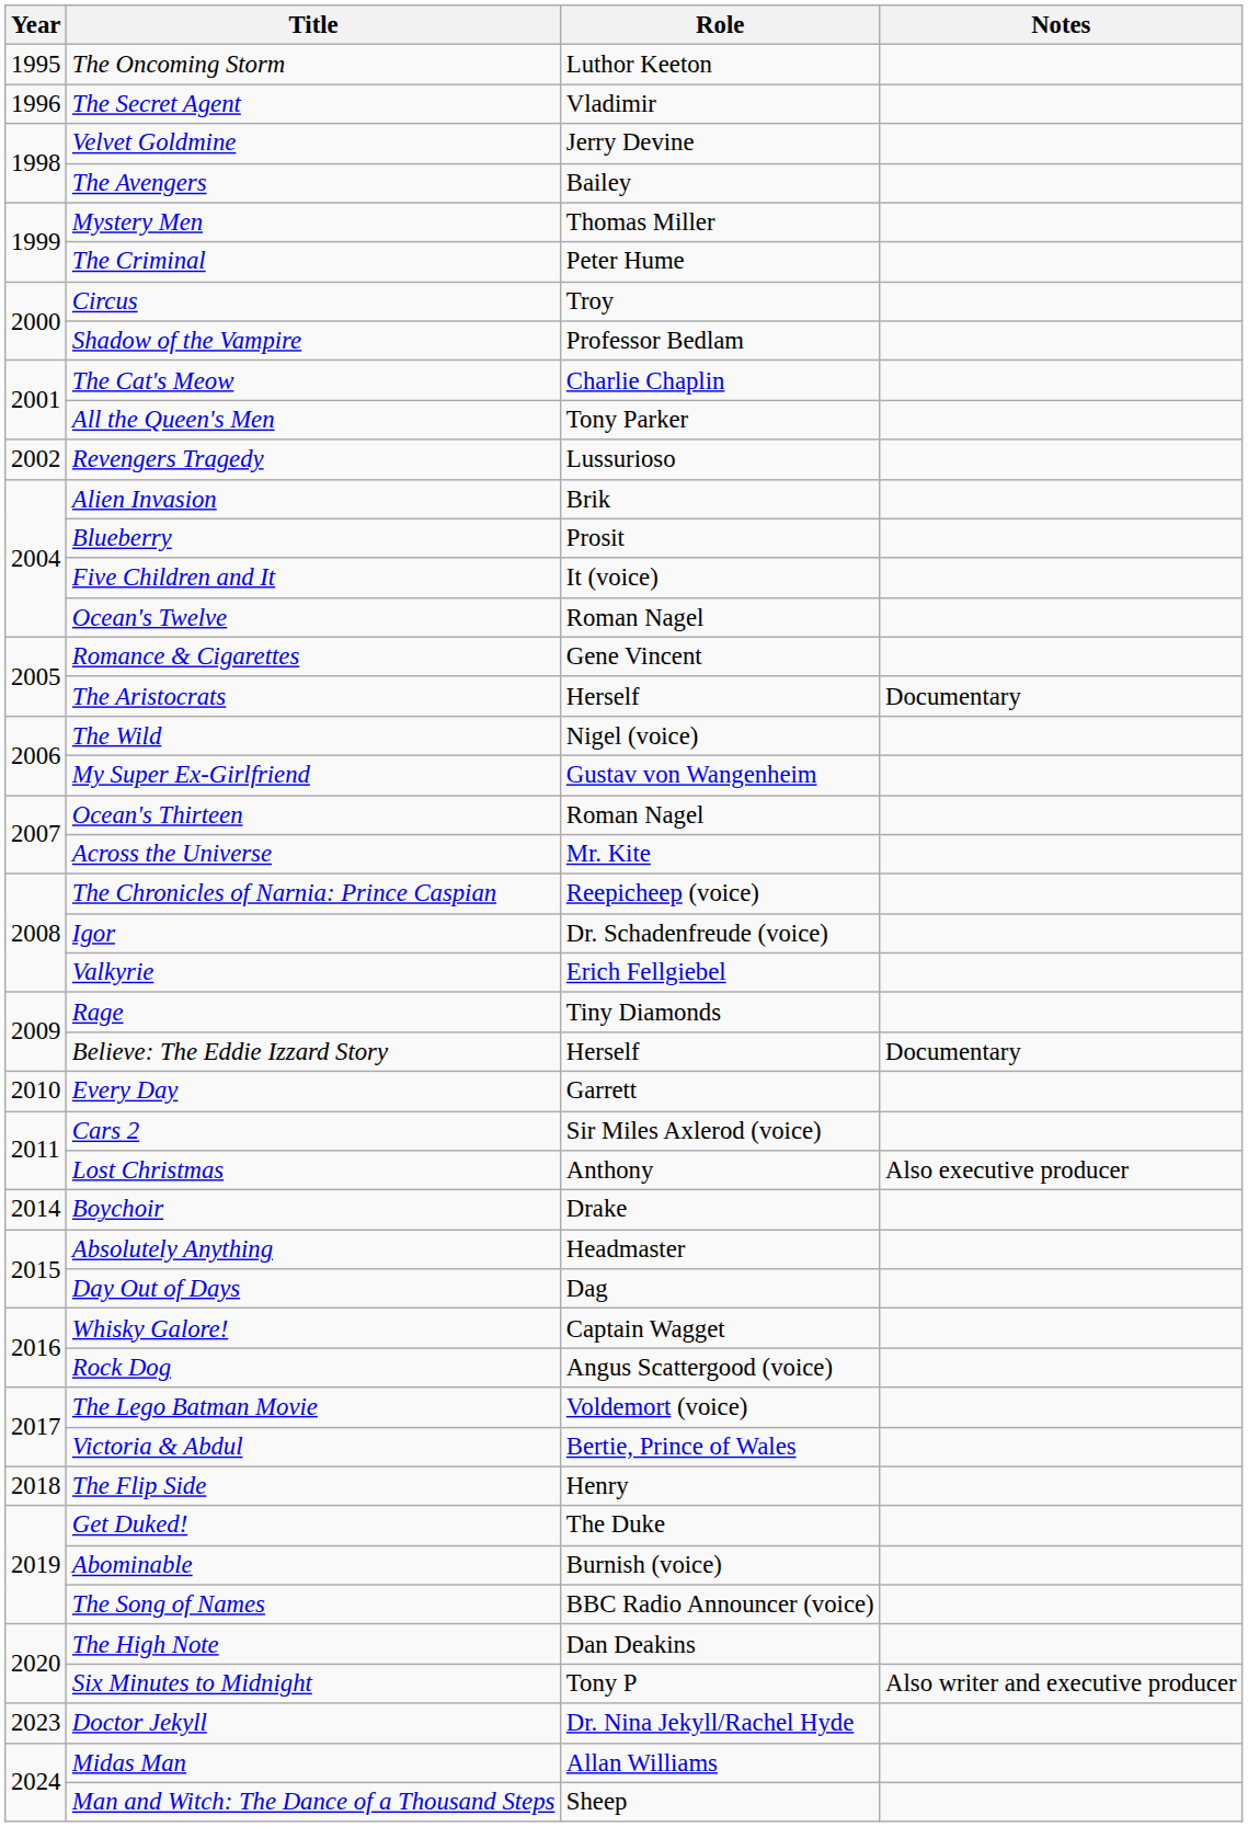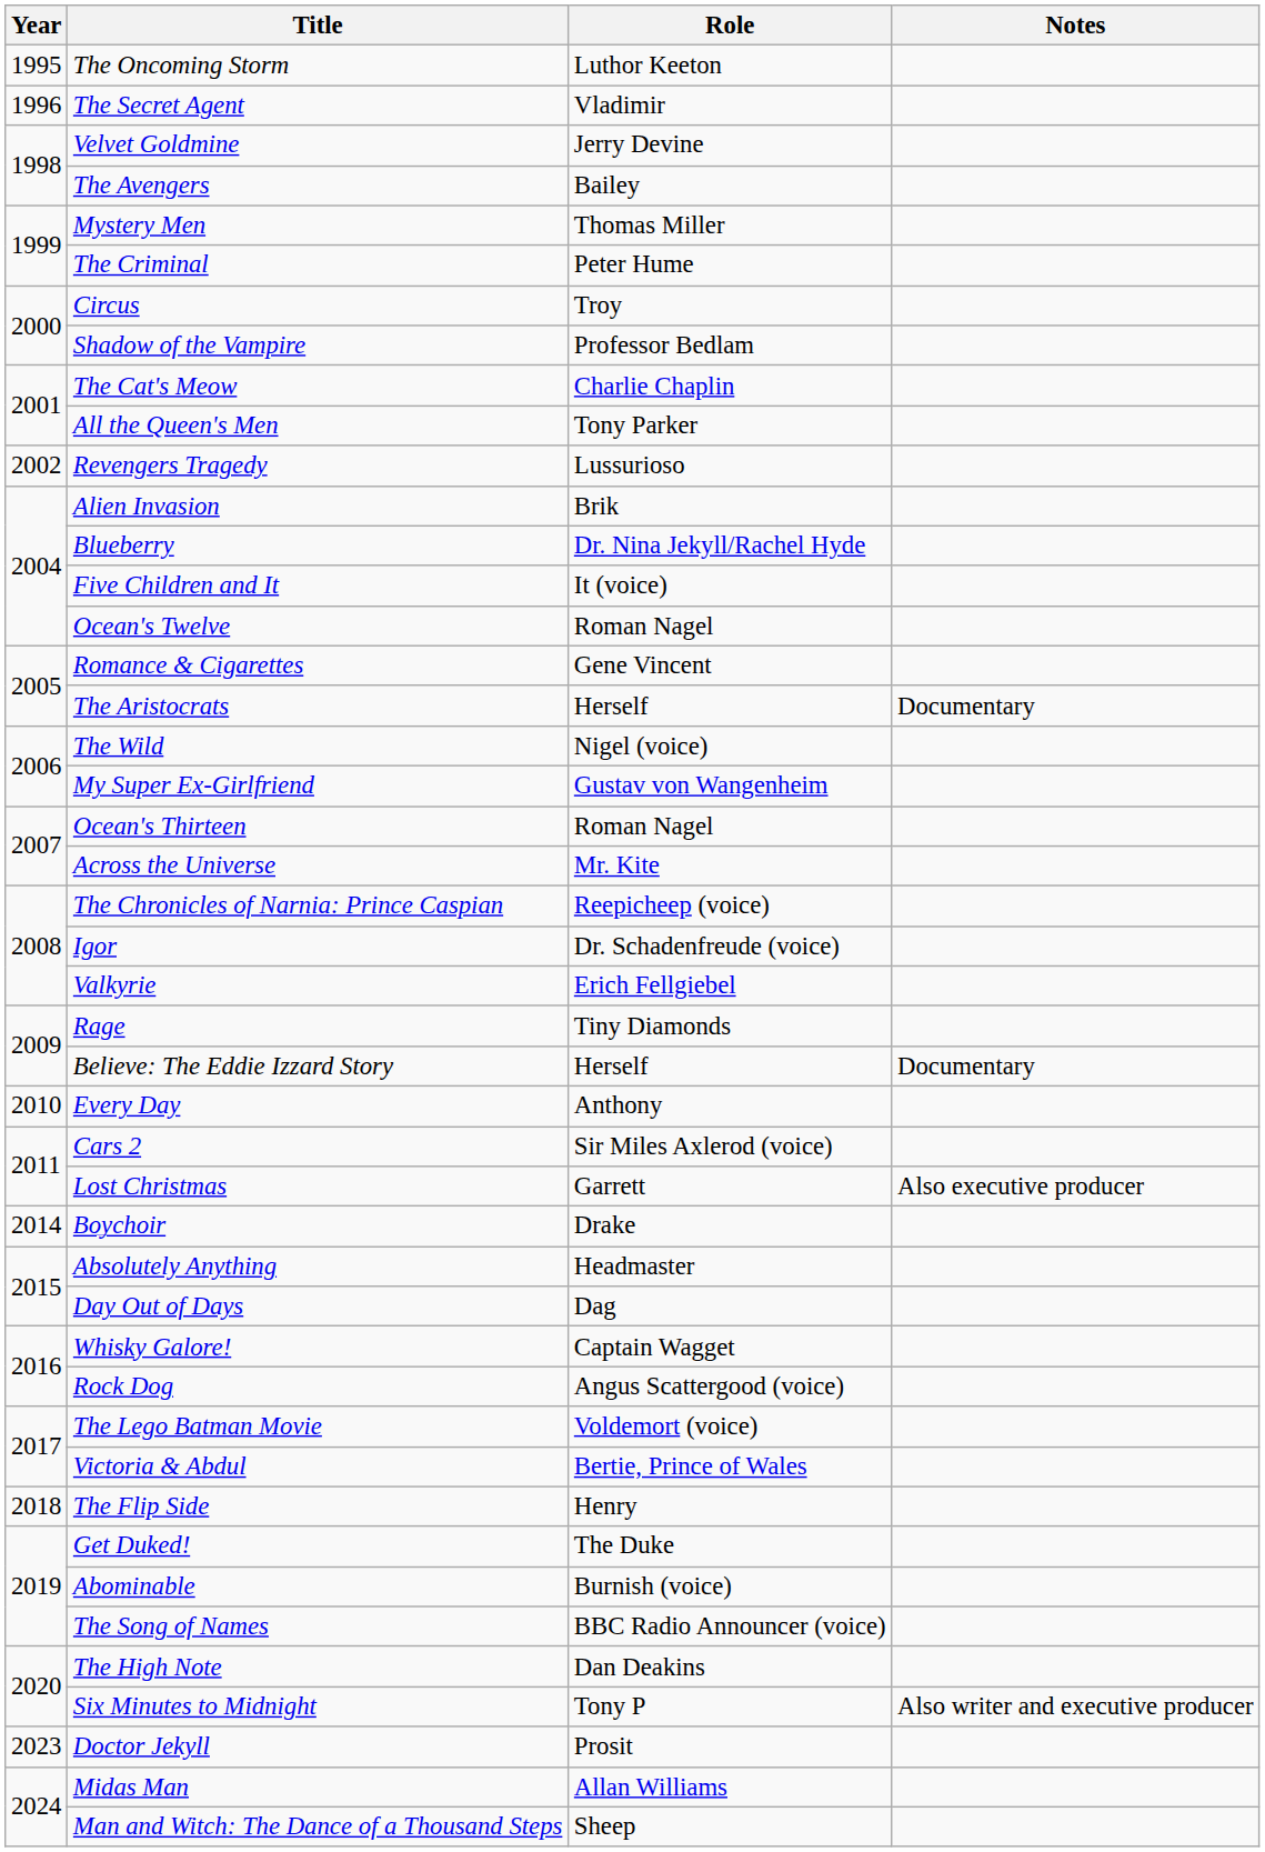 <table class="wikitable sortable">
 <tr>
 <th>Year</th>
 <th>Title</th>
 <th>Role</th>
 <th class="unsortable">Notes</th>
 </tr>
 <tr>
 <td>1995</td>
 <td data-sort-value="Oncoming Storm, The"><em>The Oncoming Storm</em></td>
 <td>Luthor Keeton</td>
 <td></td>
 </tr>
 <tr>
 <td>1996</td>
 <td data-sort-value="Secret Agent, The"><em><a href='#'>The Secret Agent</a></em></td>
 <td>Vladimir</td>
 <td></td>
 </tr>
 <tr>
 <td rowspan="2">1998</td>
 <td><em><a href='#'>Velvet Goldmine</a></em></td>
 <td>Jerry Devine</td>
 <td></td>
 </tr>
 <tr>
 <td data-sort-value="Avengers, The"><em><a href='#'>The Avengers</a></em></td>
 <td>Bailey</td>
 <td></td>
 </tr>
 <tr>
 <td rowspan="2">1999</td>
 <td><em><a href='#'>Mystery Men</a></em></td>
 <td>Thomas Miller</td>
 <td></td>
 </tr>
 <tr>
 <td data-sort-value="Criminal, The"><em><a href='#'>The Criminal</a></em></td>
 <td>Peter Hume</td>
 <td></td>
 </tr>
 <tr>
 <td rowspan="2">2000</td>
 <td><em><a href='#'>Circus</a></em></td>
 <td>Troy</td>
 <td></td>
 </tr>
 <tr>
 <td><em><a href='#'>Shadow of the Vampire</a></em></td>
 <td>Professor Bedlam</td>
 <td></td>
 </tr>
 <tr>
 <td rowspan="2">2001</td>
 <td data-sort-value="Cat's Meow, The"><em><a href='#'>The Cat's Meow</a></em></td>
 <td><a href='#'>Charlie Chaplin</a></td>
 <td></td>
 </tr>
 <tr>
 <td><em><a href='#'>All the Queen's Men</a></em></td>
 <td>Tony Parker</td>
 <td></td>
 </tr>
 <tr>
 <td>2002</td>
 <td><em><a href='#'>Revengers Tragedy</a></em></td>
 <td>Lussurioso</td>
 <td></td>
 </tr>
 <tr>
 <td rowspan="4">2004</td>
 <td><em><a href='#'>Alien Invasion</a></em></td>
 <td>Brik</td>
 <td></td>
 </tr>
 <tr>
 <td><em><a href='#'>Blueberry</a></em></td>
-<td>Prosit</td>
+<td><a href='#'>Dr. Nina Jekyll/Rachel Hyde</a></td>
 <td></td>
 </tr>
 <tr>
 <td><em><a href='#'>Five Children and It</a></em></td>
 <td>It (voice)</td>
 <td></td>
 </tr>
 <tr>
 <td><em><a href='#'>Ocean's Twelve</a></em></td>
 <td>Roman Nagel</td>
 <td></td>
 </tr>
 <tr>
 <td rowspan="2">2005</td>
 <td><em><a href='#'>Romance & Cigarettes</a></em></td>
 <td>Gene Vincent</td>
 <td></td>
 </tr>
 <tr>
 <td data-sort-value="Aristocrats, The"><em><a href='#'>The Aristocrats</a></em></td>
 <td>Herself</td>
 <td>Documentary</td>
 </tr>
 <tr>
 <td rowspan="2">2006</td>
 <td data-sort-value="Wild, The"><em><a href='#'>The Wild</a></em></td>
 <td>Nigel (voice)</td>
 <td></td>
 </tr>
 <tr>
 <td><em><a href='#'>My Super Ex-Girlfriend</a></em></td>
 <td><a href='#'>Gustav von Wangenheim</a></td>
 <td></td>
 </tr>
 <tr>
 <td rowspan="2">2007</td>
 <td><em><a href='#'>Ocean's Thirteen</a></em></td>
 <td>Roman Nagel</td>
 <td></td>
 </tr>
 <tr>
 <td><em><a href='#'>Across the Universe</a></em></td>
 <td><a href='#'>Mr. Kite</a></td>
 <td></td>
 </tr>
 <tr>
 <td rowspan="3">2008</td>
 <td data-sort-value="Chronicles of Narnia: Prince Caspian, The"><em><a href='#'>The Chronicles of Narnia: Prince Caspian</a></em></td>
 <td><a href='#'>Reepicheep</a> (voice)</td>
 <td></td>
 </tr>
 <tr>
 <td><em><a href='#'>Igor</a></em></td>
 <td>Dr. Schadenfreude (voice)</td>
 <td></td>
 </tr>
 <tr>
 <td><em><a href='#'>Valkyrie</a></em></td>
 <td><a href='#'>Erich Fellgiebel</a></td>
 <td></td>
 </tr>
 <tr>
 <td rowspan="2">2009</td>
 <td><em><a href='#'>Rage</a></em></td>
 <td>Tiny Diamonds</td>
 <td></td>
 </tr>
 <tr>
 <td><em>Believe: The Eddie Izzard Story</em></td>
 <td>Herself</td>
 <td>Documentary</td>
 </tr>
 <tr>
 <td>2010</td>
 <td><em><a href='#'>Every Day</a></em></td>
-<td>Garrett</td>
+<td>Anthony</td>
 <td></td>
 </tr>
 <tr>
 <td rowspan="2">2011</td>
 <td><em><a href='#'>Cars 2</a></em></td>
 <td>Sir Miles Axlerod (voice)</td>
 <td></td>
 </tr>
 <tr>
 <td><em><a href='#'>Lost Christmas</a></em></td>
-<td>Anthony</td>
+<td>Garrett</td>
 <td>Also executive producer</td>
 </tr>
 <tr>
 <td>2014</td>
 <td><em><a href='#'>Boychoir</a></em></td>
 <td>Drake</td>
 <td></td>
 </tr>
 <tr>
 <td rowspan="2">2015</td>
 <td><em><a href='#'>Absolutely Anything</a></em></td>
 <td>Headmaster</td>
 <td></td>
 </tr>
 <tr>
 <td><em><a href='#'>Day Out of Days</a></em></td>
 <td>Dag</td>
 <td></td>
 </tr>
 <tr>
 <td rowspan="2">2016</td>
 <td><em><a href='#'>Whisky Galore!</a></em></td>
 <td>Captain Wagget</td>
 <td></td>
 </tr>
 <tr>
 <td><em><a href='#'>Rock Dog</a></em></td>
 <td>Angus Scattergood (voice)</td>
 <td></td>
 </tr>
 <tr>
 <td rowspan="2">2017</td>
 <td data-sort-value="Lego Batman Movie, The"><em><a href='#'>The Lego Batman Movie</a></em></td>
 <td><a href='#'>Voldemort</a> (voice)</td>
 <td></td>
 </tr>
 <tr>
 <td><em><a href='#'>Victoria & Abdul</a></em></td>
 <td><a href='#'>Bertie, Prince of Wales</a></td>
 <td></td>
 </tr>
 <tr>
 <td>2018</td>
 <td><em><a href='#'>The Flip Side</a></em></td>
 <td>Henry</td>
 <td></td>
 </tr>
 <tr>
 <td rowspan="3">2019</td>
 <td><em><a href='#'>Get Duked!</a></em></td>
 <td>The Duke</td>
 <td></td>
 </tr>
 <tr>
 <td><em><a href='#'>Abominable</a></em></td>
 <td>Burnish (voice)</td>
 <td></td>
 </tr>
 <tr>
 <td data-sort-value="Song of Names, The"><em><a href='#'>The Song of Names</a></em></td>
 <td>BBC Radio Announcer (voice)</td>
 <td></td>
 </tr>
 <tr>
 <td rowspan="2">2020</td>
 <td data-sort-value="High Note, The"><em><a href='#'>The High Note</a></em></td>
 <td>Dan Deakins</td>
 <td></td>
 </tr>
 <tr>
 <td><em><a href='#'>Six Minutes to Midnight</a></em></td>
 <td>Tony P</td>
 <td>Also writer and executive producer</td>
 </tr>
 <tr>
 <td>2023</td>
 <td><em><a href='#'>Doctor Jekyll</a></em></td>
-<td><a href='#'>Dr. Nina Jekyll/Rachel Hyde</a></td>
+<td>Prosit</td>
 <td></td>
 </tr>
 <tr>
 <td rowspan="2">2024</td>
 <td><em><a href='#'>Midas Man</a></em></td>
 <td><a href='#'>Allan Williams</a></td>
 </tr>
 <tr>
 <td><em><a href='#'>Man and Witch: The Dance of a Thousand Steps</a></em></td>
 <td>Sheep</td>
 <td></td>
 </tr>
 </table>
